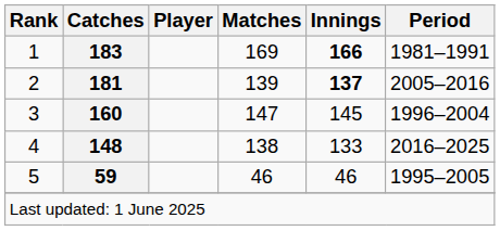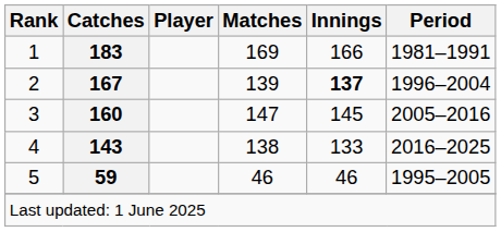 <table class="wikitable plainrowheaders sortable">
 <tr>
 <th scope=col>Rank</th>
 <th scope=col>Catches</th>
 <th scope=col>Player</th>
 <th scope=col>Matches</th>
 <th scope=col>Innings</th>
 <th scope=col>Period</th>
 </tr>
 <tr>
 <td align=center>1</td>
 <th scope=row style=text-align:center;>183</th>
 <td></td>
 <td align=center>169</td>
-<td align=center><strong>166</strong></td>
+<td align=center>166</td>
 <td>1981–1991</td>
 </tr>
 <tr>
 <td align="center">2</td>
-<th scope="row" style="text-align:center;">181</th>
+<th scope="row" style="text-align:center;">167</th>
 <td></td>
 <td align="center">139</td>
 <td align="center"><strong>137</strong></td>
-<td>2005–2016</td>
+<td>1996–2004</td>
 </tr>
 <tr>
 <td align="center">3</td>
 <th scope="row" style="text-align:center;">160</th>
 <td></td>
 <td align="center">147</td>
 <td align="center">145</td>
-<td>1996–2004</td>
+<td>2005–2016</td>
 </tr>
 <tr>
 <td align=center>4</td>
-<th scope=row style=text-align:center;>148</th>
+<th scope=row style=text-align:center;>143</th>
 <td></td>
 <td align=center>138</td>
 <td align=center>133</td>
 <td>2016–2025</td>
 </tr>
 <tr>
 <td align=center>5</td>
 <th scope=row style=text-align:center;>59</th>
 <td></td>
 <td align=center>46</td>
 <td align=center>46</td>
 <td>1995–2005</td>
 </tr>
 <tr>
 </tr>
 <tr class=sortbottom>
 <td colspan=6><small>Last updated: 1 June 2025</small></td>
 </tr>
 </table>
